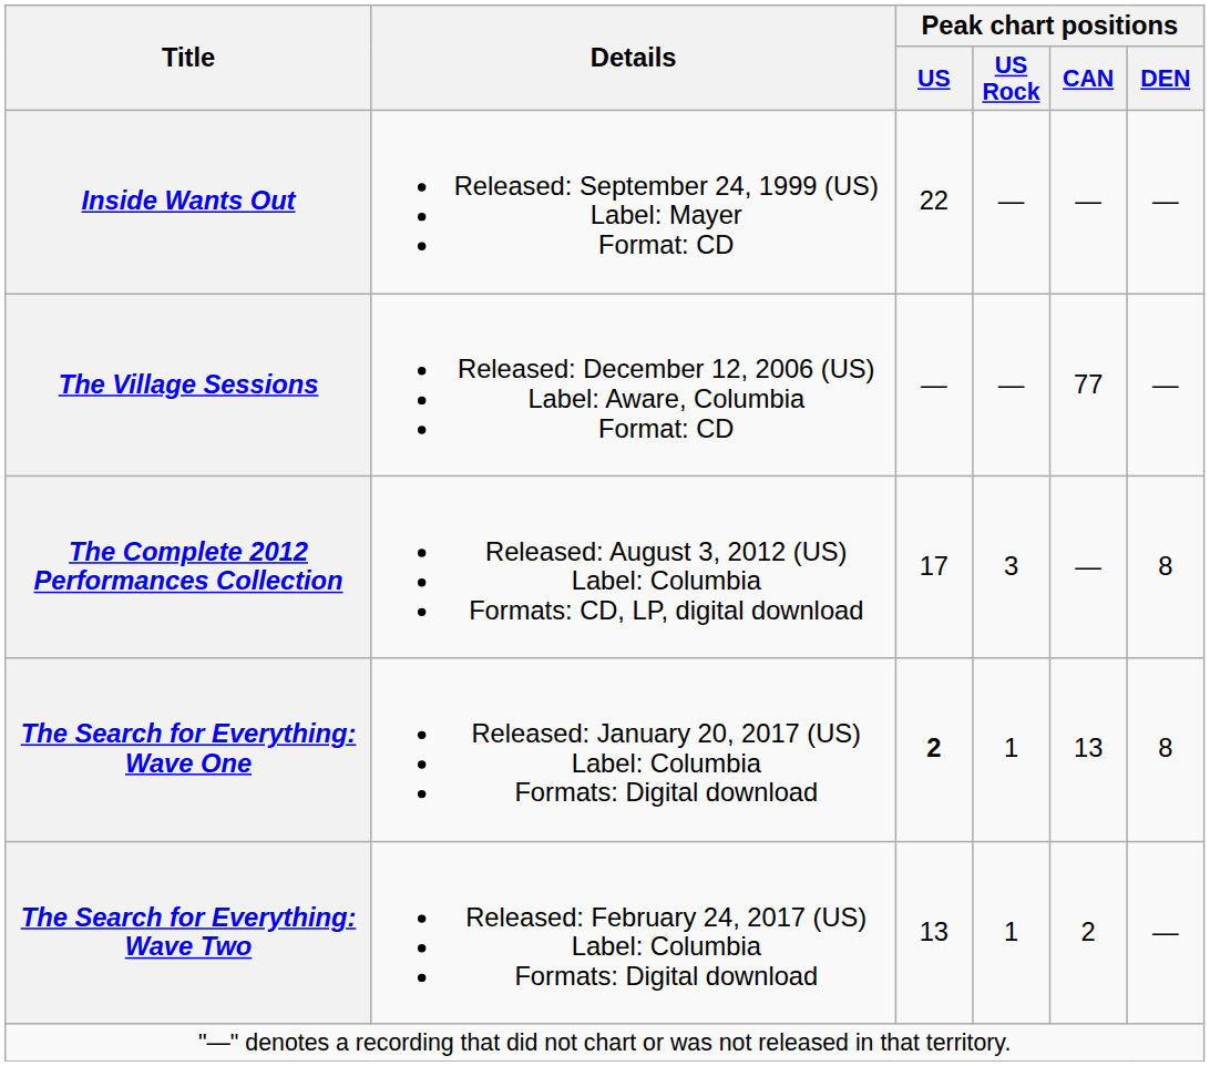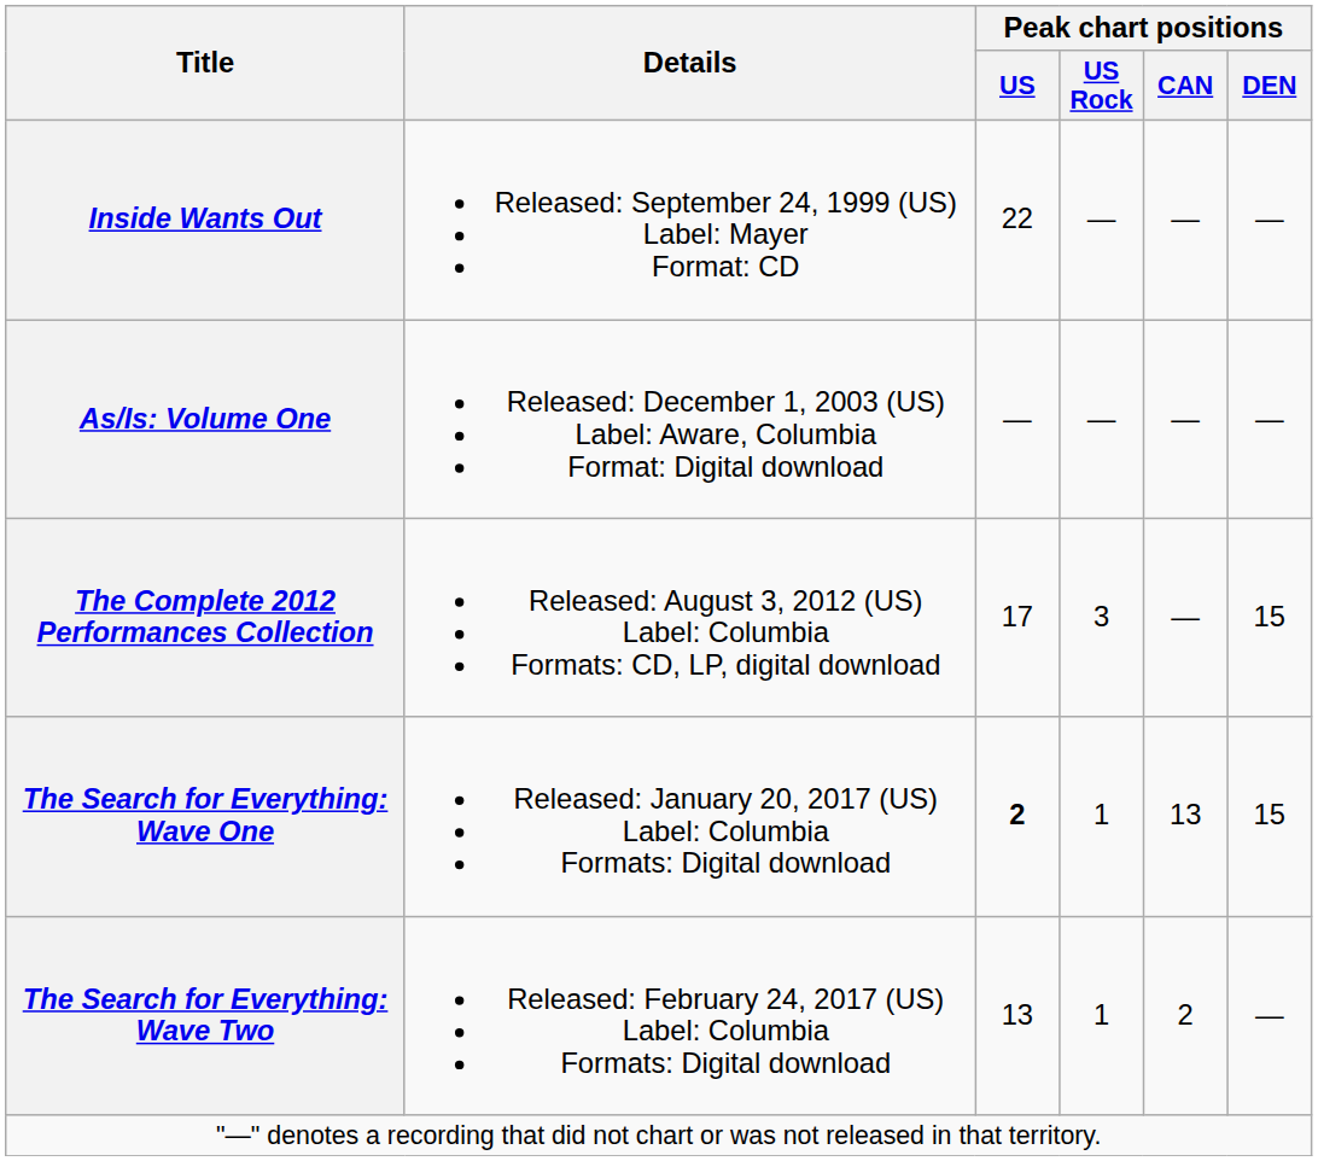 <table class="wikitable plainrowheaders" style="text-align:center;">
 <tr>
 <th scope="col" rowspan="2" style="width:13.5em;">Title</th>
 <th scope="col" rowspan="2" style="width:19.5em;">Details</th>
 <th scope="col" colspan="4">Peak chart positions</th>
 </tr>
 <tr>
 <th scope="col" style="width:2.8em;font-size:90%;"><a href='#'>US</a><br></th>
 <th scope="col" style="width:2.8em;font-size:90%;"><a href='#'>US<br>Rock</a><br></th>
 <th scope="col" style="width:2.8em;font-size:90%;"><a href='#'>CAN</a><br></th>
 <th scope="col" style="width:2.8em;font-size:90%;"><a href='#'>DEN</a><br></th>
 </tr>
 <tr>
 <th scope="row"><em><a href='#'>Inside Wants Out</a></em></th>
 <td><br><ul><li>Released: September 24, 1999 <span>(US)</span></li><li>Label: Mayer</li><li>Format: CD</li></ul></td>
 <td>22</td>
 <td>—</td>
 <td>—</td>
 <td>—</td>
 </tr>
 <tr>
-<th scope="row"><em><a href='#'>The Village Sessions</a></em></th>
-<td><br><ul><li>Released: December 12, 2006 <span>(US)</span></li><li>Label: Aware, Columbia</li><li>Format: CD</li></ul></td>
+<th scope="row"><em><a href='#'>As/Is: Volume One</a></em></th>
+<td><br><ul><li>Released: December 1, 2003 <span>(US)</span></li><li>Label: Aware, Columbia</li><li>Format: Digital download</li></ul></td>
 <td>—</td>
 <td>—</td>
-<td>77</td>
+<td>—</td>
 <td>—</td>
 </tr>
 <tr>
 <th scope="row"><em><a href='#'>The Complete 2012 Performances Collection</a></em></th>
 <td><br><ul><li>Released: August 3, 2012 <span>(US)</span></li><li>Label: Columbia</li><li>Formats: CD, LP, digital download</li></ul></td>
 <td>17</td>
 <td>3</td>
 <td>—</td>
-<td>8</td>
+<td>15</td>
 </tr>
 <tr>
 <th scope="row"><em><a href='#'>The Search for Everything: Wave One</a></em></th>
 <td><br><ul><li>Released: January 20, 2017 <span>(US)</span></li><li>Label: Columbia</li><li>Formats: Digital download</li></ul></td>
 <td><strong>2</strong></td>
 <td>1</td>
 <td>13</td>
-<td>8</td>
+<td>15</td>
 </tr>
 <tr>
 <th scope="row"><em><a href='#'>The Search for Everything: Wave Two</a></em></th>
 <td><br><ul><li>Released: February 24, 2017 <span>(US)</span></li><li>Label: Columbia</li><li>Formats: Digital download</li></ul></td>
 <td>13</td>
 <td>1</td>
 <td>2</td>
 <td>—</td>
 </tr>
 <tr>
 <td colspan="6" style="font-size:90%">"—" denotes a recording that did not chart or was not released in that territory.</td>
 </tr>
 </table>
